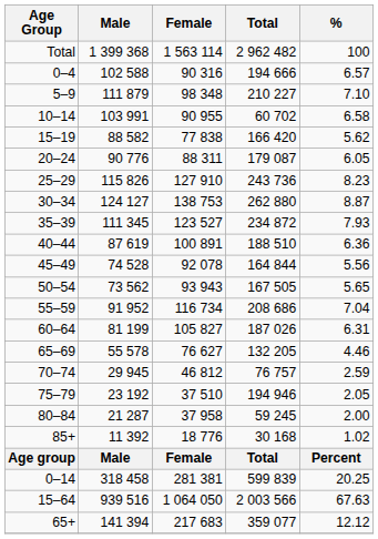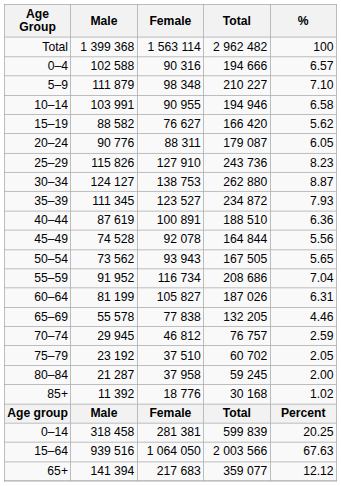 <table class="wikitable">
 <tr>
 <th width="80pt">Age Group</th>
 <th width="80pt">Male</th>
 <th width="80pt">Female</th>
 <th width="80pt">Total</th>
 <th width="80pt">%</th>
 </tr>
 <tr>
 <td align="right">Total</td>
 <td align="right">1 399 368</td>
 <td align="right">1 563 114</td>
 <td align="right">2 962 482</td>
 <td align="right">100</td>
 </tr>
 <tr>
 <td align="right">0–4</td>
 <td align="right">102 588</td>
 <td align="right">90 316</td>
 <td align="right">194 666</td>
 <td align="right">6.57</td>
 </tr>
 <tr>
 <td align="right">5–9</td>
 <td align="right">111 879</td>
 <td align="right">98 348</td>
 <td align="right">210 227</td>
 <td align="right">7.10</td>
 </tr>
 <tr>
 <td align="right">10–14</td>
 <td align="right">103 991</td>
 <td align="right">90 955</td>
-<td align="right">60 702</td>
+<td align="right">194 946</td>
 <td align="right">6.58</td>
 </tr>
 <tr>
 <td align="right">15–19</td>
 <td align="right">88 582</td>
-<td align="right">77 838</td>
+<td align="right">76 627</td>
 <td align="right">166 420</td>
 <td align="right">5.62</td>
 </tr>
 <tr>
 <td align="right">20–24</td>
 <td align="right">90 776</td>
 <td align="right">88 311</td>
 <td align="right">179 087</td>
 <td align="right">6.05</td>
 </tr>
 <tr>
 <td align="right">25–29</td>
 <td align="right">115 826</td>
 <td align="right">127 910</td>
 <td align="right">243 736</td>
 <td align="right">8.23</td>
 </tr>
 <tr>
 <td align="right">30–34</td>
 <td align="right">124 127</td>
 <td align="right">138 753</td>
 <td align="right">262 880</td>
 <td align="right">8.87</td>
 </tr>
 <tr>
 <td align="right">35–39</td>
 <td align="right">111 345</td>
 <td align="right">123 527</td>
 <td align="right">234 872</td>
 <td align="right">7.93</td>
 </tr>
 <tr>
 <td align="right">40–44</td>
 <td align="right">87 619</td>
 <td align="right">100 891</td>
 <td align="right">188 510</td>
 <td align="right">6.36</td>
 </tr>
 <tr>
 <td align="right">45–49</td>
 <td align="right">74 528</td>
 <td align="right">92 078</td>
 <td align="right">164 844</td>
 <td align="right">5.56</td>
 </tr>
 <tr>
 <td align="right">50–54</td>
 <td align="right">73 562</td>
 <td align="right">93 943</td>
 <td align="right">167 505</td>
 <td align="right">5.65</td>
 </tr>
 <tr>
 <td align="right">55–59</td>
 <td align="right">91 952</td>
 <td align="right">116 734</td>
 <td align="right">208 686</td>
 <td align="right">7.04</td>
 </tr>
 <tr>
 <td align="right">60–64</td>
 <td align="right">81 199</td>
 <td align="right">105 827</td>
 <td align="right">187 026</td>
 <td align="right">6.31</td>
 </tr>
 <tr>
 <td align="right">65–69</td>
 <td align="right">55 578</td>
-<td align="right">76 627</td>
+<td align="right">77 838</td>
 <td align="right">132 205</td>
 <td align="right">4.46</td>
 </tr>
 <tr>
 <td align="right">70–74</td>
 <td align="right">29 945</td>
 <td align="right">46 812</td>
 <td align="right">76 757</td>
 <td align="right">2.59</td>
 </tr>
 <tr>
 <td align="right">75–79</td>
 <td align="right">23 192</td>
 <td align="right">37 510</td>
-<td align="right">194 946</td>
+<td align="right">60 702</td>
 <td align="right">2.05</td>
 </tr>
 <tr>
 <td align="right">80–84</td>
 <td align="right">21 287</td>
 <td align="right">37 958</td>
 <td align="right">59 245</td>
 <td align="right">2.00</td>
 </tr>
 <tr>
 <td align="right">85+</td>
 <td align="right">11 392</td>
 <td align="right">18 776</td>
 <td align="right">30 168</td>
 <td align="right">1.02</td>
 </tr>
 <tr>
 <th width="50">Age group</th>
 <th width="80pt">Male</th>
 <th width="80">Female</th>
 <th width="80">Total</th>
 <th width="50">Percent</th>
 </tr>
 <tr>
 <td align="right">0–14</td>
 <td align="right">318 458</td>
 <td align="right">281 381</td>
 <td align="right">599 839</td>
 <td align="right">20.25</td>
 </tr>
 <tr>
 <td align="right">15–64</td>
 <td align="right">939 516</td>
 <td align="right">1 064 050</td>
 <td align="right">2 003 566</td>
 <td align="right">67.63</td>
 </tr>
 <tr>
 <td align="right">65+</td>
 <td align="right">141 394</td>
 <td align="right">217 683</td>
 <td align="right">359 077</td>
 <td align="right">12.12</td>
 </tr>
 <tr>
 </tr>
 </table>
